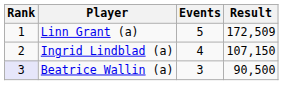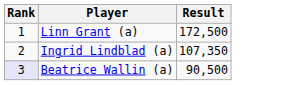 <table class="wikitable" style="font-size:95%;">
 <tr>
 <th>Rank</th>
 <th>Player</th>
-<th>Events</th>
 <th>Result</th>
 </tr>
 <tr>
 <td align=center>1</td>
 <td> <a href='#'>Linn Grant</a> (a)</td>
-<td align=center>5</td>
-<td align=right>172,509</td>
+<td align=right>172,500</td>
 </tr>
 <tr>
 <td align=center>2</td>
 <td> <a href='#'>Ingrid Lindblad</a> (a)</td>
-<td align=center>4</td>
-<td align=right>107,150</td>
+<td align=right>107,350</td>
 </tr>
 <tr>
 <td align=center style="background: lavender;">3</td>
 <td> <a href='#'>Beatrice Wallin</a> (a)</td>
-<td align=center>3</td>
 <td align=right>90,500</td>
 </tr>
 </table>
